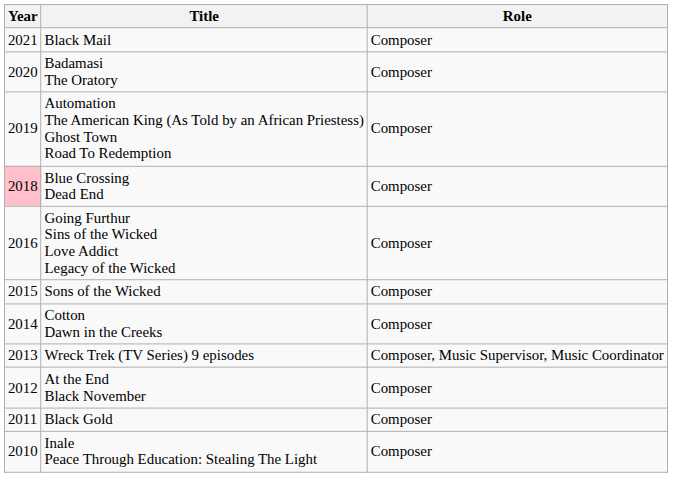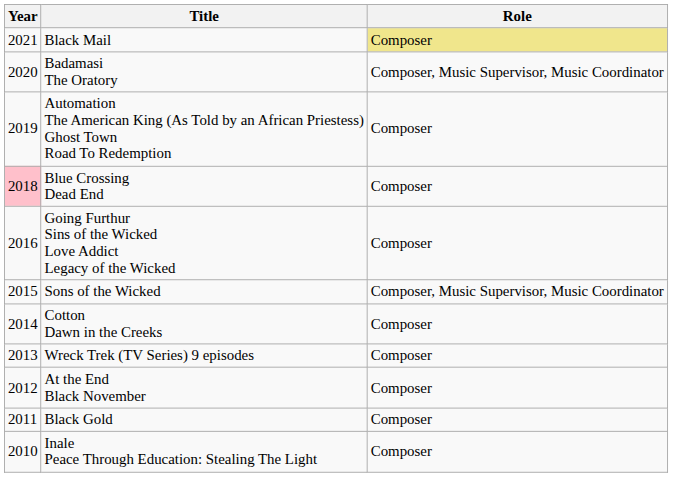 <table class="wikitable sortable">
 <tr>
 <th>Year</th>
 <th>Title</th>
 <th>Role</th>
 </tr>
 <tr>
 <td>2021</td>
 <td>Black Mail</td>
-<td>Composer</td>
+<td style="background: khaki;">Composer</td>
 </tr>
 <tr>
 <td>2020</td>
 <td>Badamasi<br>The Oratory</td>
-<td>Composer</td>
+<td>Composer, Music Supervisor, Music Coordinator</td>
 </tr>
 <tr>
 <td>2019</td>
 <td>Automation<br>The American King (As Told by an African Priestess)<br>Ghost Town<br>Road To Redemption</td>
 <td>Composer</td>
 </tr>
 <tr>
 <td style="background: pink;">2018</td>
 <td>Blue Crossing<br>Dead End</td>
 <td>Composer</td>
 </tr>
 <tr>
 <td>2016</td>
 <td>Going Furthur<br>Sins of the Wicked<br>Love Addict<br>Legacy of the Wicked</td>
 <td>Composer</td>
 </tr>
 <tr>
 <td>2015</td>
 <td>Sons of the Wicked</td>
-<td>Composer</td>
+<td>Composer, Music Supervisor, Music Coordinator</td>
 </tr>
 <tr>
 <td>2014</td>
 <td>Cotton<br>Dawn in the Creeks</td>
 <td>Composer</td>
 </tr>
 <tr>
 <td>2013</td>
 <td>Wreck Trek (TV Series) 9 episodes</td>
-<td>Composer, Music Supervisor, Music Coordinator</td>
+<td>Composer</td>
 </tr>
 <tr>
 <td>2012</td>
 <td>At the End<br>Black November</td>
 <td>Composer</td>
 </tr>
 <tr>
 <td>2011</td>
 <td>Black Gold</td>
 <td>Composer</td>
 </tr>
 <tr>
 <td>2010</td>
 <td>Inale<br>Peace Through Education: Stealing The Light</td>
 <td>Composer</td>
 </tr>
 </table>
